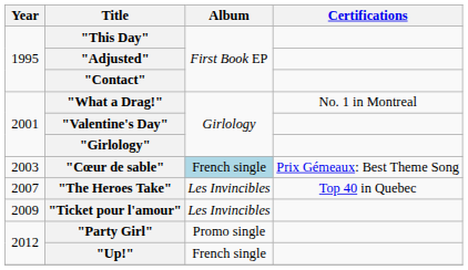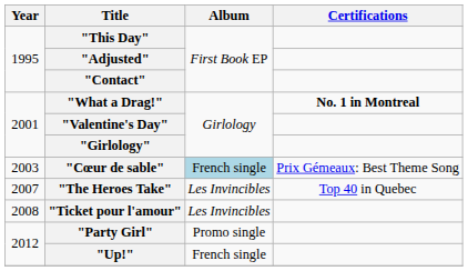 <table class="wikitable plainrowheaders" style="text-align:center;">
 <tr>
 <th scope="col" rowspan="1" style="width:2.5em;">Year</th>
 <th scope="col" rowspan="1">Title</th>
 <th scope="col" rowspan="1">Album</th>
 <th scope="col" rowspan="1"><a href='#'>Certifications</a></th>
 </tr>
 <tr>
 <td rowspan="3">1995</td>
 <th scope="row">"This Day"</th>
 <td rowspan="3"><em>First Book</em> EP</td>
 <td></td>
 </tr>
 <tr>
 <th scope="row">"Adjusted"</th>
 <td></td>
 </tr>
 <tr>
 <th scope="row">"Contact"</th>
 <td></td>
 </tr>
 <tr>
 <td rowspan="3">2001</td>
 <th scope="row">"What a Drag!"</th>
 <td rowspan="3"><em>Girlology</em></td>
-<td>No. 1 in Montreal</td>
+<td><strong>No. 1 in Montreal</strong></td>
 </tr>
 <tr>
 <th scope="row">"Valentine's Day"</th>
 <td></td>
 </tr>
 <tr>
 <th scope="row">"Girlology"</th>
 <td></td>
 </tr>
 <tr>
 <td rowspan="1">2003</td>
 <th scope="row">"Cœur de sable"</th>
 <td style="background: lightblue;">French single</td>
 <td><a href='#'>Prix Gémeaux</a>: Best Theme Song</td>
 </tr>
 <tr>
 <td rowspan="1">2007</td>
 <th scope="row">"The Heroes Take"</th>
 <td><em>Les Invincibles</em></td>
 <td><a href='#'>Top 40</a> in Quebec</td>
 </tr>
 <tr>
-<td rowspan="1">2009</td>
+<td rowspan="1">2008</td>
 <th scope="row">"Ticket pour l'amour"</th>
 <td><em>Les Invincibles</em></td>
 <td></td>
 </tr>
 <tr>
 <td rowspan="2">2012</td>
 <th scope="row">"Party Girl"</th>
 <td>Promo single</td>
 <td></td>
 </tr>
 <tr>
 <th scope="row">"Up!"</th>
 <td>French single</td>
 <td></td>
 </tr>
 <tr>
 </tr>
 </table>
